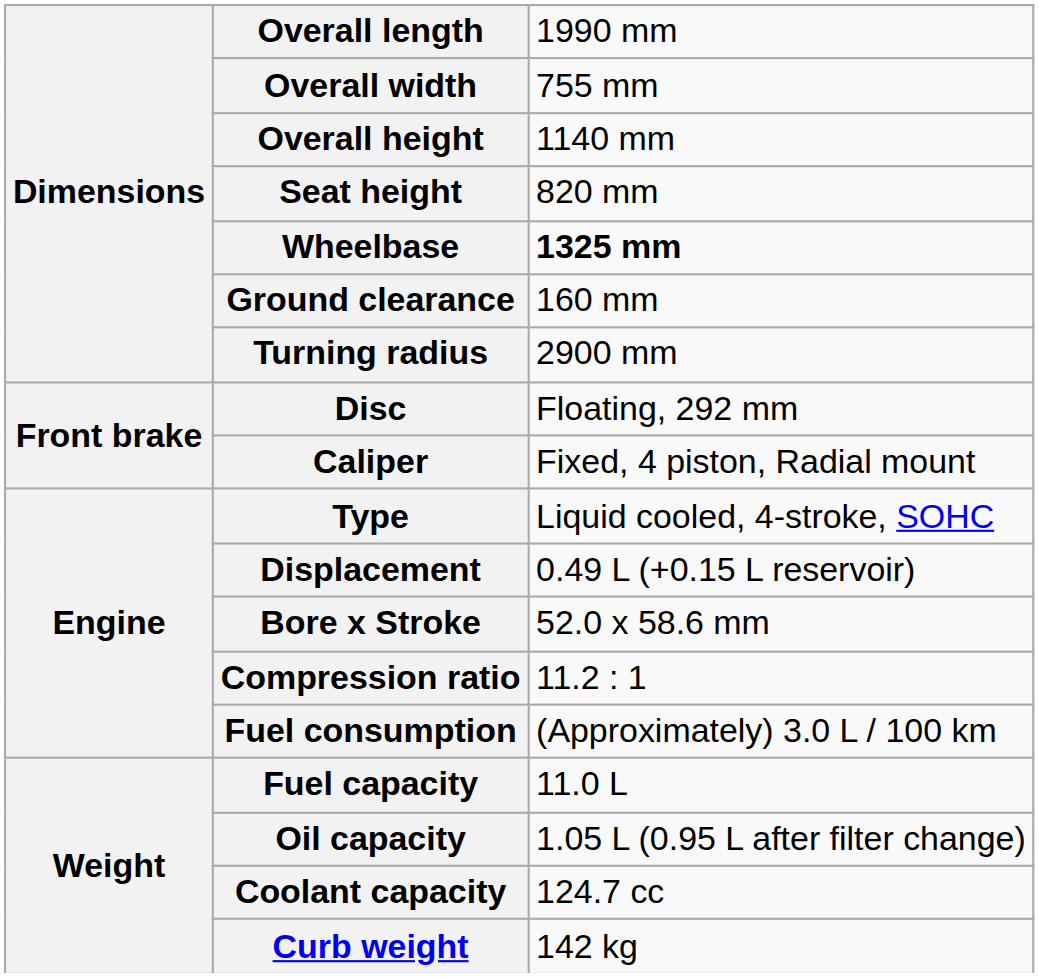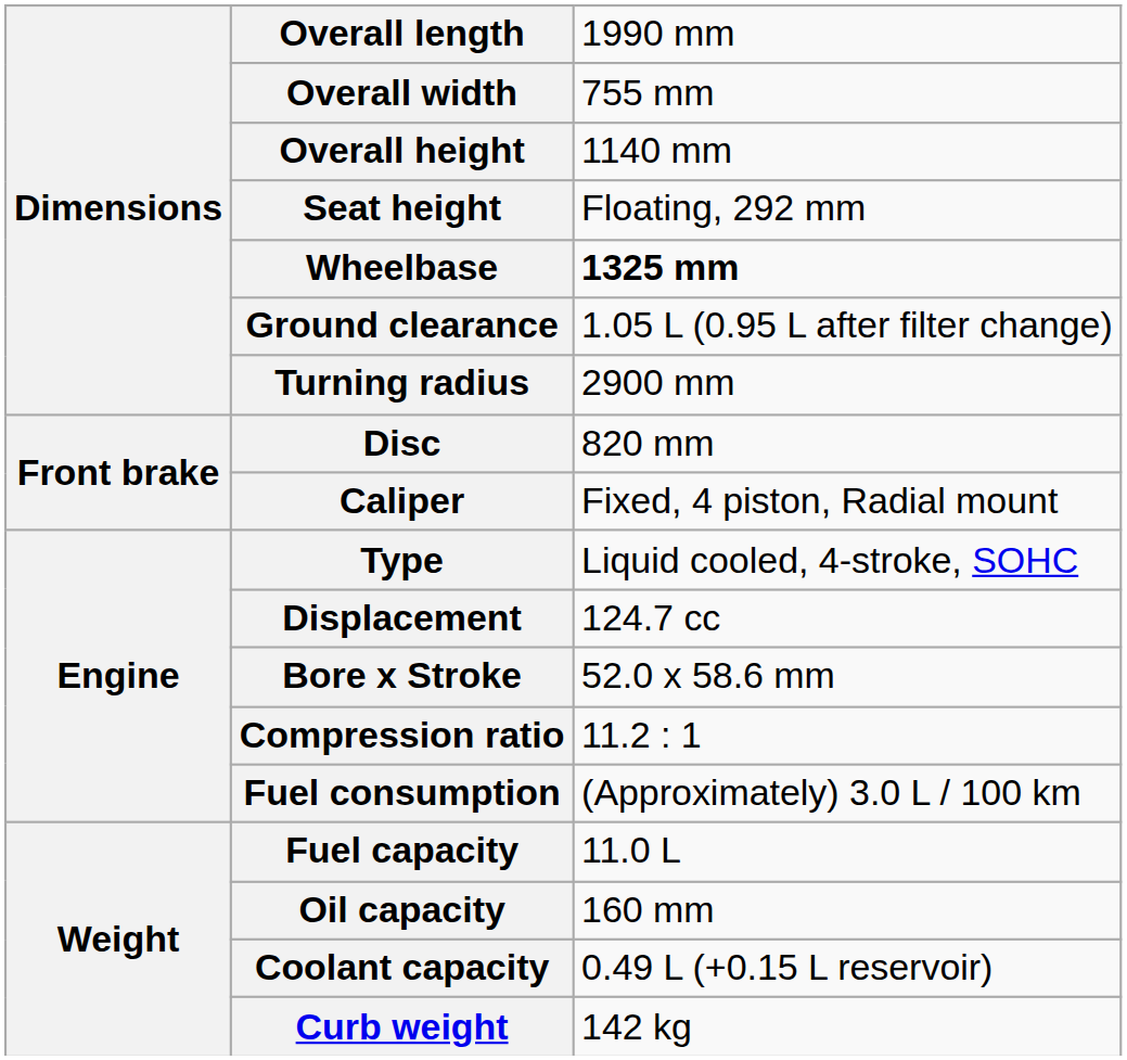 <table class="wikitable" style="border: none;">
 <tr>
 <th rowspan="7">Dimensions</th>
 <th>Overall length</th>
 <td>1990 mm</td>
 </tr>
 <tr>
 <th>Overall width</th>
 <td>755 mm</td>
 </tr>
 <tr>
 <th>Overall height</th>
 <td>1140 mm</td>
 </tr>
 <tr>
 <th>Seat height</th>
-<td>820 mm</td>
+<td>Floating, 292 mm</td>
 </tr>
 <tr>
 <th>Wheelbase</th>
 <td><strong>1325 mm</strong></td>
 </tr>
 <tr>
 <th>Ground clearance</th>
-<td>160 mm</td>
+<td>1.05 L (0.95 L after filter change)</td>
 </tr>
 <tr>
 <th>Turning radius</th>
 <td>2900 mm</td>
 </tr>
 <tr>
 <th rowspan="2">Front brake</th>
 <th>Disc</th>
-<td>Floating, 292 mm</td>
+<td>820 mm</td>
 </tr>
 <tr>
 <th>Caliper</th>
 <td>Fixed, 4 piston, Radial mount</td>
 </tr>
 <tr>
 <th rowspan="5">Engine</th>
 <th>Type</th>
 <td>Liquid cooled, 4-stroke, <a href='#'>SOHC</a></td>
 </tr>
 <tr>
 <th>Displacement</th>
-<td>0.49 L (+0.15 L reservoir)</td>
+<td>124.7 cc</td>
 </tr>
 <tr>
 <th>Bore x Stroke</th>
 <td>52.0 x 58.6 mm</td>
 </tr>
 <tr>
 <th>Compression ratio</th>
 <td>11.2 : 1</td>
 </tr>
 <tr>
 <th>Fuel consumption</th>
 <td>(Approximately) 3.0 L / 100 km</td>
 </tr>
 <tr>
 <th rowspan="4">Weight</th>
 <th>Fuel capacity</th>
 <td>11.0 L</td>
 </tr>
 <tr>
 <th>Oil capacity</th>
-<td>1.05 L (0.95 L after filter change)</td>
+<td>160 mm</td>
 </tr>
 <tr>
 <th>Coolant capacity</th>
-<td>124.7 cc</td>
+<td>0.49 L (+0.15 L reservoir)</td>
 </tr>
 <tr>
 <th><a href='#'>Curb weight</a></th>
 <td>142 kg</td>
 </tr>
 <tr>
 </tr>
 </table>
